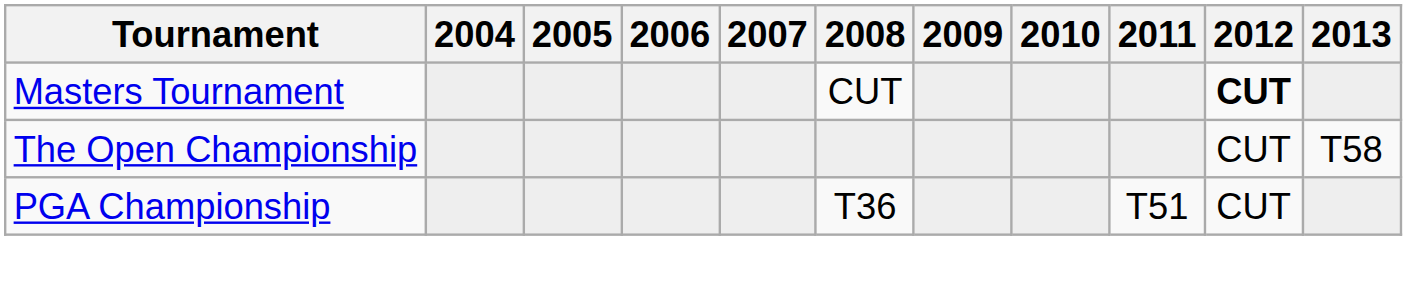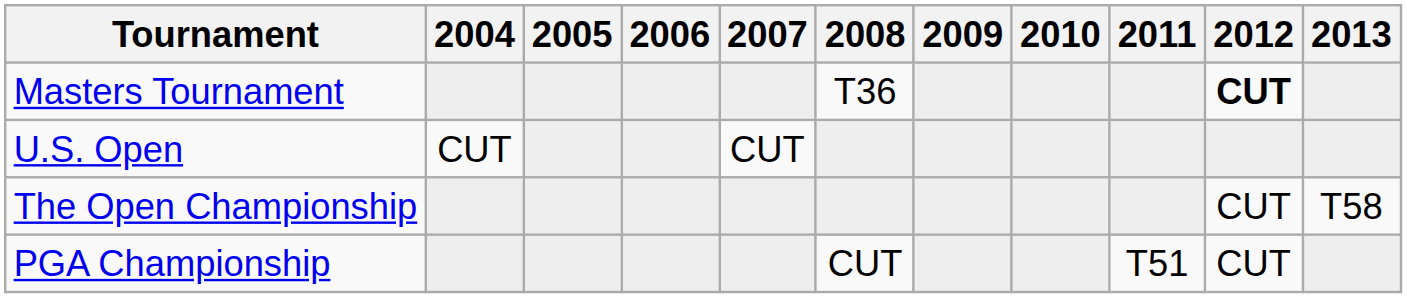 <table class="wikitable" style="font-size:95%;text-align:center;">
 <tr>
 <th>Tournament</th>
 <th>2004</th>
 <th>2005</th>
 <th>2006</th>
 <th>2007</th>
 <th>2008</th>
 <th>2009</th>
 <th>2010</th>
 <th>2011</th>
 <th>2012</th>
 <th>2013</th>
 </tr>
 <tr>
 <td align=left><a href='#'>Masters Tournament</a></td>
 <td style="background:#eeeeee;"></td>
 <td style="background:#eeeeee;"></td>
 <td style="background:#eeeeee;"></td>
 <td style="background:#eeeeee;"></td>
+<td align="center">T36</td>
+<td style="background:#eeeeee;"></td>
+<td style="background:#eeeeee;"></td>
+<td style="background:#eeeeee;"></td>
+<td align="center"><strong>CUT</strong></td>
+<td style="background:#eeeeee;"></td>
+</tr>
+<tr>
+<td align=left><a href='#'>U.S. Open</a></td>
+<td align="center">CUT</td>
+<td style="background:#eeeeee;"></td>
+<td style="background:#eeeeee;"></td>
 <td align="center">CUT</td>
 <td style="background:#eeeeee;"></td>
 <td style="background:#eeeeee;"></td>
 <td style="background:#eeeeee;"></td>
-<td align="center"><strong>CUT</strong></td>
+<td style="background:#eeeeee;"></td>
+<td style="background:#eeeeee;"></td>
 <td style="background:#eeeeee;"></td>
 </tr>
 <tr>
 <td align=left><a href='#'>The Open Championship</a></td>
 <td style="background:#eeeeee;"></td>
 <td style="background:#eeeeee;"></td>
 <td style="background:#eeeeee;"></td>
 <td style="background:#eeeeee;"></td>
 <td style="background:#eeeeee;"></td>
 <td style="background:#eeeeee;"></td>
 <td style="background:#eeeeee;"></td>
 <td style="background:#eeeeee;"></td>
 <td align="center">CUT</td>
 <td align="center">T58</td>
 </tr>
 <tr>
 <td align=left><a href='#'>PGA Championship</a></td>
 <td style="background:#eeeeee;"></td>
 <td style="background:#eeeeee;"></td>
 <td style="background:#eeeeee;"></td>
 <td style="background:#eeeeee;"></td>
-<td align="center">T36</td>
+<td align="center">CUT</td>
 <td style="background:#eeeeee;"></td>
 <td style="background:#eeeeee;"></td>
 <td align="center">T51</td>
 <td align="center">CUT</td>
 <td style="background:#eeeeee;"></td>
 </tr>
 </table>
